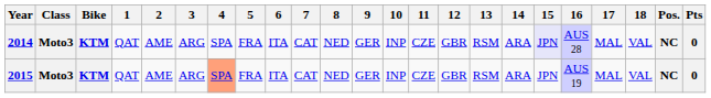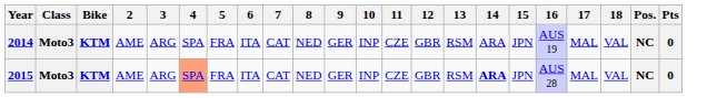 <table class="wikitable" style="text-align:center">
 <tr>
 <th>Year</th>
 <th>Class</th>
 <th>Bike</th>
-<th>1</th>
 <th>2</th>
 <th>3</th>
 <th>4</th>
 <th>5</th>
 <th>6</th>
 <th>7</th>
 <th>8</th>
 <th>9</th>
 <th>10</th>
 <th>11</th>
 <th>12</th>
 <th>13</th>
 <th>14</th>
 <th>15</th>
 <th>16</th>
 <th>17</th>
 <th>18</th>
 <th>Pos.</th>
 <th>Pts</th>
 </tr>
 <tr>
 <th><a href='#'>2014</a></th>
 <th>Moto3</th>
 <th><a href='#'>KTM</a></th>
-<td><a href='#'>QAT</a></td>
 <td><a href='#'>AME</a></td>
 <td><a href='#'>ARG</a></td>
 <td><a href='#'>SPA</a></td>
-<td><a href='#'>FRA</a></td>
-<td><a href='#'>ITA</a></td>
-<td><a href='#'>CAT</a></td>
-<td><a href='#'>NED</a></td>
-<td><a href='#'>GER</a></td>
-<td><a href='#'>INP</a></td>
-<td><a href='#'>CZE</a></td>
-<td><a href='#'>GBR</a></td>
-<td><a href='#'>RSM</a></td>
-<td><a href='#'>ARA</a></td>
-<td style="background: lavender;"><a href='#'>JPN</a></td>
-<td style="background:#cfcfff;"><a href='#'>AUS</a><br><small>28</small></td>
-<td><a href='#'>MAL</a></td>
-<td><a href='#'>VAL</a></td>
-<th>NC</th>
-<th>0</th>
-</tr>
-<tr>
-<th><a href='#'>2015</a></th>
-<th>Moto3</th>
-<th><a href='#'>KTM</a></th>
-<td><a href='#'>QAT</a></td>
-<td><a href='#'>AME</a></td>
-<td><a href='#'>ARG</a></td>
-<td style="background: lightsalmon;"><a href='#'>SPA</a></td>
 <td><a href='#'>FRA</a></td>
 <td><a href='#'>ITA</a></td>
 <td><a href='#'>CAT</a></td>
 <td><a href='#'>NED</a></td>
 <td><a href='#'>GER</a></td>
 <td><a href='#'>INP</a></td>
 <td><a href='#'>CZE</a></td>
 <td><a href='#'>GBR</a></td>
 <td><a href='#'>RSM</a></td>
 <td><a href='#'>ARA</a></td>
 <td><a href='#'>JPN</a></td>
 <td style="background:#cfcfff;"><a href='#'>AUS</a><br><small>19</small></td>
 <td><a href='#'>MAL</a></td>
 <td><a href='#'>VAL</a></td>
 <th>NC</th>
 <th>0</th>
 </tr>
+<tr>
+<th><a href='#'>2015</a></th>
+<th>Moto3</th>
+<th><a href='#'>KTM</a></th>
+<td><a href='#'>AME</a></td>
+<td><a href='#'>ARG</a></td>
+<td style="background: lightsalmon;"><a href='#'>SPA</a></td>
+<td><a href='#'>FRA</a></td>
+<td><a href='#'>ITA</a></td>
+<td><a href='#'>CAT</a></td>
+<td><a href='#'>NED</a></td>
+<td><a href='#'>GER</a></td>
+<td><a href='#'>INP</a></td>
+<td><a href='#'>CZE</a></td>
+<td><a href='#'>GBR</a></td>
+<td><a href='#'>RSM</a></td>
+<td><strong><a href='#'>ARA</a></strong></td>
+<td><a href='#'>JPN</a></td>
+<td style="background:#cfcfff;"><a href='#'>AUS</a><br><small>28</small></td>
+<td><a href='#'>MAL</a></td>
+<td><a href='#'>VAL</a></td>
+<th>NC</th>
+<th>0</th>
+</tr>
 </table>
